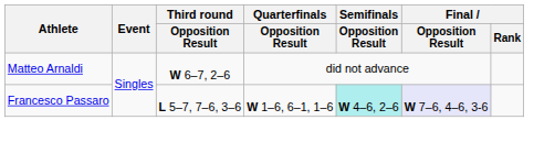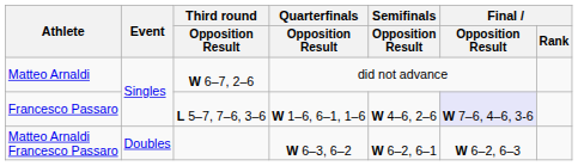 <table class=wikitable style="font-size:90%; text-align:center">
 <tr>
 <th rowspan=2>Athlete</th>
 <th rowspan=2>Event</th>
 <th>Third round</th>
 <th>Quarterfinals</th>
 <th>Semifinals</th>
 <th colspan=2>Final / </th>
 </tr>
 <tr style=font-size:95%>
 <th>Opposition<br>Result</th>
 <th>Opposition<br>Result</th>
 <th>Opposition<br>Result</th>
 <th>Opposition<br>Result</th>
 <th>Rank</th>
 </tr>
 <tr align=center>
 <td align=left><a href='#'>Matteo Arnaldi</a></td>
 <td rowspan="2" align=left><a href='#'>Singles</a></td>
 <td><br><strong>W</strong> 6–7, 2–6</td>
 <td colspan=3>did not advance</td>
 <td></td>
 </tr>
 <tr align=center>
 <td align=left><a href='#'>Francesco Passaro</a></td>
 <td><br><strong>L</strong> 5–7, 7–6, 3–6</td>
 <td><br><strong>W</strong> 1–6, 6–1, 1–6</td>
-<td style="background: paleturquoise;"><br><strong>W</strong> 4–6, 2–6</td>
+<td><br><strong>W</strong> 4–6, 2–6</td>
 <td style="background: lavender;"><br><strong>W</strong> 7–6, 4–6, 3-6</td>
 <td></td>
 </tr>
+<tr align=center>
+<td align=left><a href='#'>Matteo Arnaldi</a><br><a href='#'>Francesco Passaro</a></td>
+<td align=left><a href='#'>Doubles</a></td>
+<td></td>
+<td><br><strong>W</strong> 6–3, 6–2</td>
+<td><br><strong>W</strong> 6–2, 6–1</td>
+<td><br><strong>W</strong> 6–2, 6–3</td>
+<td></td>
+</tr>
 </table>
